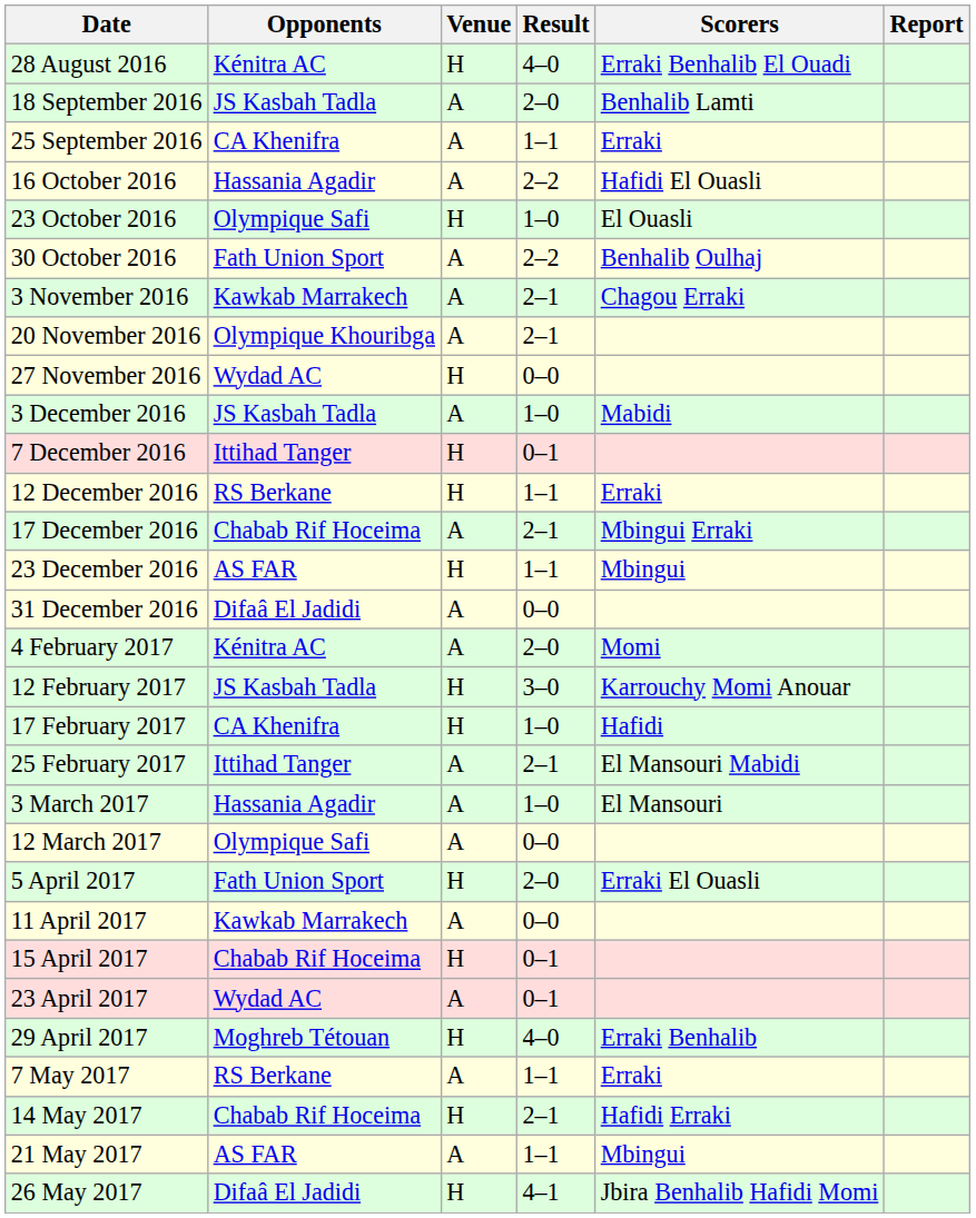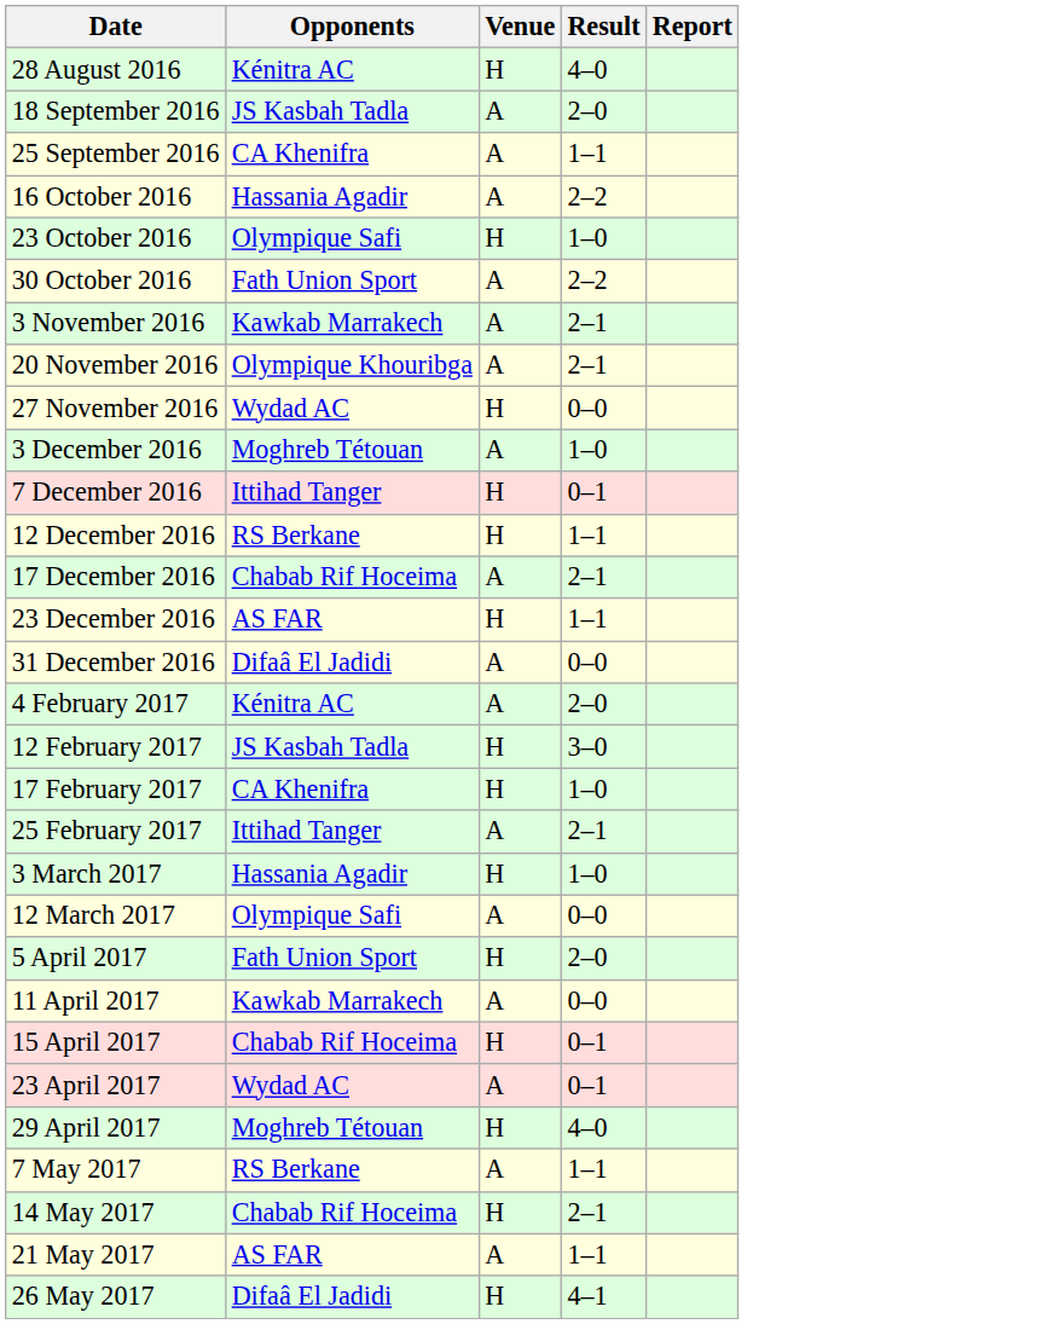 <table class="wikitable">
 <tr>
 <th>Date</th>
 <th>Opponents</th>
 <th>Venue</th>
 <th>Result</th>
-<th>Scorers</th>
 <th>Report</th>
 </tr>
 <tr bgcolor="#ddffdd">
 <td>28 August 2016</td>
 <td><a href='#'>Kénitra AC</a></td>
 <td>H</td>
 <td>4–0</td>
-<td><a href='#'>Erraki</a>  <a href='#'>Benhalib</a>  <a href='#'>El Ouadi</a> </td>
 <td></td>
 </tr>
 <tr bgcolor="#ddffdd">
 <td>18 September 2016</td>
 <td rowspan="1"><a href='#'>JS Kasbah Tadla</a></td>
 <td>A</td>
 <td>2–0</td>
-<td><a href='#'>Benhalib</a>  Lamti </td>
 <td></td>
 </tr>
 <tr bgcolor="#ffffdd">
 <td>25 September 2016</td>
 <td><a href='#'>CA Khenifra</a></td>
 <td>A</td>
 <td>1–1</td>
-<td><a href='#'>Erraki</a> </td>
 <td></td>
 </tr>
 <tr bgcolor="#ffffdd">
 <td>16 October 2016</td>
 <td><a href='#'>Hassania Agadir</a></td>
 <td>A</td>
 <td>2–2</td>
-<td><a href='#'>Hafidi</a>  El Ouasli </td>
 <td></td>
 </tr>
 <tr bgcolor="#ddffdd">
 <td>23 October 2016</td>
 <td><a href='#'>Olympique Safi</a></td>
 <td>H</td>
 <td>1–0</td>
-<td>El Ouasli </td>
 <td></td>
 </tr>
 <tr bgcolor="#ffffdd">
 <td>30 October 2016</td>
 <td><a href='#'>Fath Union Sport</a></td>
 <td>A</td>
 <td>2–2</td>
-<td><a href='#'>Benhalib</a>  <a href='#'>Oulhaj</a> </td>
 <td></td>
 </tr>
 <tr bgcolor="#ddffdd">
 <td>3 November 2016</td>
 <td><a href='#'>Kawkab Marrakech</a></td>
 <td>A</td>
 <td>2–1</td>
-<td><a href='#'>Chagou</a>  <a href='#'>Erraki</a> </td>
 <td></td>
 </tr>
 <tr bgcolor="#ffffdd">
 <td>20 November 2016</td>
 <td><a href='#'>Olympique Khouribga</a></td>
 <td>A</td>
 <td>2–1</td>
 <td></td>
-<td></td>
 </tr>
 <tr bgcolor="#ffffdd">
 <td>27 November 2016</td>
 <td><a href='#'>Wydad AC</a></td>
 <td>H</td>
 <td>0–0</td>
 <td></td>
-<td></td>
 </tr>
 <tr bgcolor="#ddffdd">
 <td>3 December 2016</td>
-<td rowspan="1"><a href='#'>JS Kasbah Tadla</a></td>
+<td><a href='#'>Moghreb Tétouan</a></td>
 <td>A</td>
 <td>1–0</td>
-<td><a href='#'>Mabidi</a> </td>
 <td></td>
 </tr>
 <tr bgcolor="#ffdddd">
 <td>7 December 2016</td>
 <td><a href='#'>Ittihad Tanger</a></td>
 <td>H</td>
 <td>0–1</td>
 <td></td>
-<td></td>
 </tr>
 <tr bgcolor="#ffffdd">
 <td>12 December 2016</td>
 <td><a href='#'>RS Berkane</a></td>
 <td>H</td>
 <td>1–1</td>
-<td><a href='#'>Erraki</a> </td>
 <td></td>
 </tr>
 <tr bgcolor="#ddffdd">
 <td>17 December 2016</td>
 <td><a href='#'>Chabab Rif Hoceima</a></td>
 <td>A</td>
 <td>2–1</td>
-<td><a href='#'>Mbingui</a>  <a href='#'>Erraki</a> </td>
 <td></td>
 </tr>
 <tr bgcolor="#ffffdd">
 <td>23 December 2016</td>
 <td><a href='#'>AS FAR</a></td>
 <td>H</td>
 <td>1–1</td>
-<td><a href='#'>Mbingui</a> </td>
 <td></td>
 </tr>
 <tr bgcolor="#ffffdd">
 <td>31 December 2016</td>
 <td><a href='#'>Difaâ El Jadidi</a></td>
 <td>A</td>
 <td>0–0</td>
 <td></td>
-<td></td>
 </tr>
 <tr bgcolor="#ddffdd">
 <td>4 February 2017</td>
 <td><a href='#'>Kénitra AC</a></td>
 <td>A</td>
 <td>2–0</td>
-<td><a href='#'>Momi</a> </td>
 <td></td>
 </tr>
 <tr bgcolor="#ddffdd">
 <td>12 February 2017</td>
 <td rowspan="1"><a href='#'>JS Kasbah Tadla</a></td>
 <td>H</td>
 <td>3–0</td>
-<td><a href='#'>Karrouchy</a>  <a href='#'>Momi</a>  Anouar </td>
 <td></td>
 </tr>
 <tr bgcolor="#ddffdd">
 <td>17 February 2017</td>
 <td><a href='#'>CA Khenifra</a></td>
 <td>H</td>
 <td>1–0</td>
-<td><a href='#'>Hafidi</a> </td>
 <td></td>
 </tr>
 <tr bgcolor="#ddffdd">
 <td>25 February 2017</td>
 <td><a href='#'>Ittihad Tanger</a></td>
 <td>A</td>
 <td>2–1</td>
-<td>El Mansouri  <a href='#'>Mabidi</a> </td>
 <td></td>
 </tr>
 <tr bgcolor="#ddffdd">
 <td>3 March 2017</td>
 <td><a href='#'>Hassania Agadir</a></td>
-<td>A</td>
+<td>H</td>
 <td>1–0</td>
-<td>El Mansouri </td>
 <td></td>
 </tr>
 <tr bgcolor="#ffffdd">
 <td>12 March 2017</td>
 <td><a href='#'>Olympique Safi</a></td>
 <td>A</td>
 <td>0–0</td>
 <td></td>
-<td></td>
 </tr>
 <tr bgcolor="#ddffdd">
 <td>5 April 2017</td>
 <td><a href='#'>Fath Union Sport</a></td>
 <td>H</td>
 <td>2–0</td>
-<td><a href='#'>Erraki</a>   El Ouasli </td>
 <td></td>
 </tr>
 <tr bgcolor="#ffffdd">
 <td>11 April 2017</td>
 <td><a href='#'>Kawkab Marrakech</a></td>
 <td>A</td>
 <td>0–0</td>
 <td></td>
-<td></td>
 </tr>
 <tr bgcolor="#ffdddd">
 <td>15 April 2017</td>
 <td><a href='#'>Chabab Rif Hoceima</a></td>
 <td>H</td>
 <td>0–1</td>
-<td></td>
 <td></td>
 </tr>
 <tr bgcolor="#ffdddd">
 <td>23 April 2017</td>
 <td><a href='#'>Wydad AC</a></td>
 <td>A</td>
 <td>0–1</td>
 <td></td>
-<td></td>
 </tr>
 <tr bgcolor="#ddffdd">
 <td>29 April 2017</td>
 <td><a href='#'>Moghreb Tétouan</a></td>
 <td>H</td>
 <td>4–0</td>
-<td><a href='#'>Erraki</a>  <a href='#'>Benhalib</a> </td>
 <td></td>
 </tr>
 <tr bgcolor="#ffffdd">
 <td>7 May 2017</td>
 <td><a href='#'>RS Berkane</a></td>
 <td>A</td>
 <td>1–1</td>
-<td><a href='#'>Erraki</a> </td>
 <td></td>
 </tr>
 <tr bgcolor="#ddffdd">
 <td>14 May 2017</td>
 <td><a href='#'>Chabab Rif Hoceima</a></td>
 <td>H</td>
 <td>2–1</td>
-<td><a href='#'>Hafidi</a>  <a href='#'>Erraki</a> </td>
 <td></td>
 </tr>
 <tr bgcolor="#ffffdd">
 <td>21 May 2017</td>
 <td><a href='#'>AS FAR</a></td>
 <td>A</td>
 <td>1–1</td>
-<td><a href='#'>Mbingui</a> </td>
 <td></td>
 </tr>
 <tr bgcolor="#ddffdd">
 <td>26 May 2017</td>
 <td><a href='#'>Difaâ El Jadidi</a></td>
 <td>H</td>
 <td>4–1</td>
-<td>Jbira  <a href='#'>Benhalib</a>  <a href='#'>Hafidi</a>  <a href='#'>Momi</a> </td>
 <td></td>
 </tr>
 </table>
